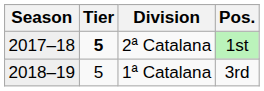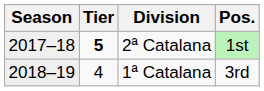 <table class="wikitable">
 <tr>
 <th>Season</th>
 <th>Tier</th>
 <th>Division</th>
 <th>Pos.</th>
 </tr>
 <tr>
 <td style="background:#efefef;">2017–18</td>
 <td align="center"><strong>5</strong></td>
 <td>2ª Catalana</td>
 <td align="center" bgcolor=#BBF3BB>1st</td>
 </tr>
 <tr>
 <td style="background:#efefef;">2018–19</td>
-<td align="center">5</td>
+<td align="center">4</td>
 <td>1ª Catalana</td>
 <td align="center">3rd</td>
 </tr>
 </table>
